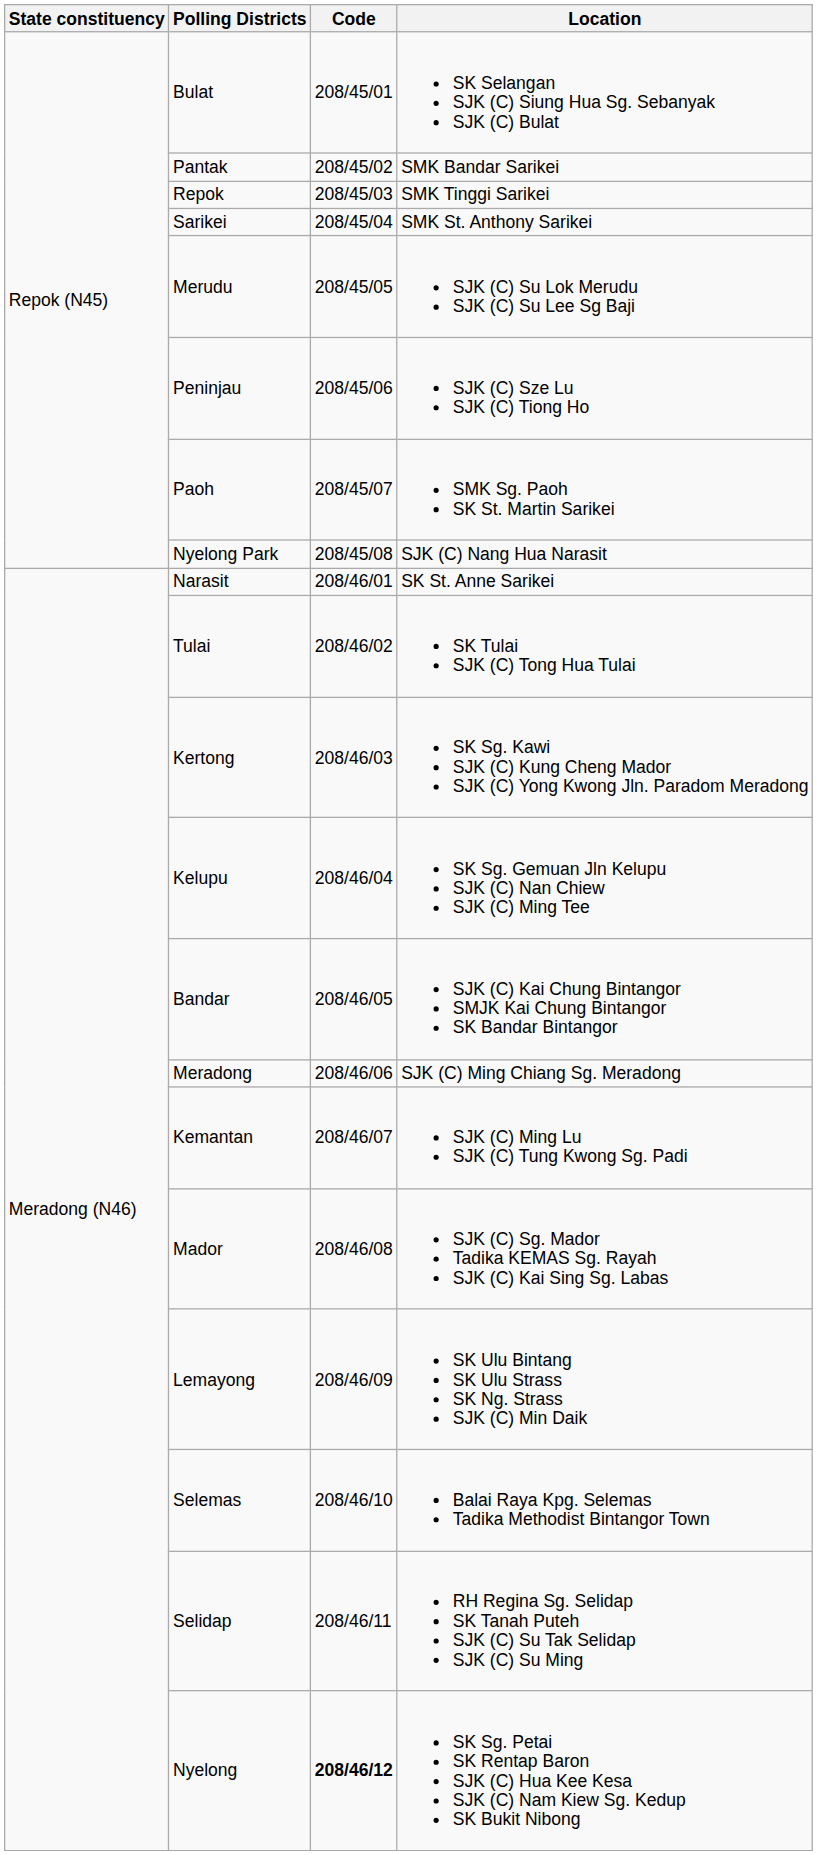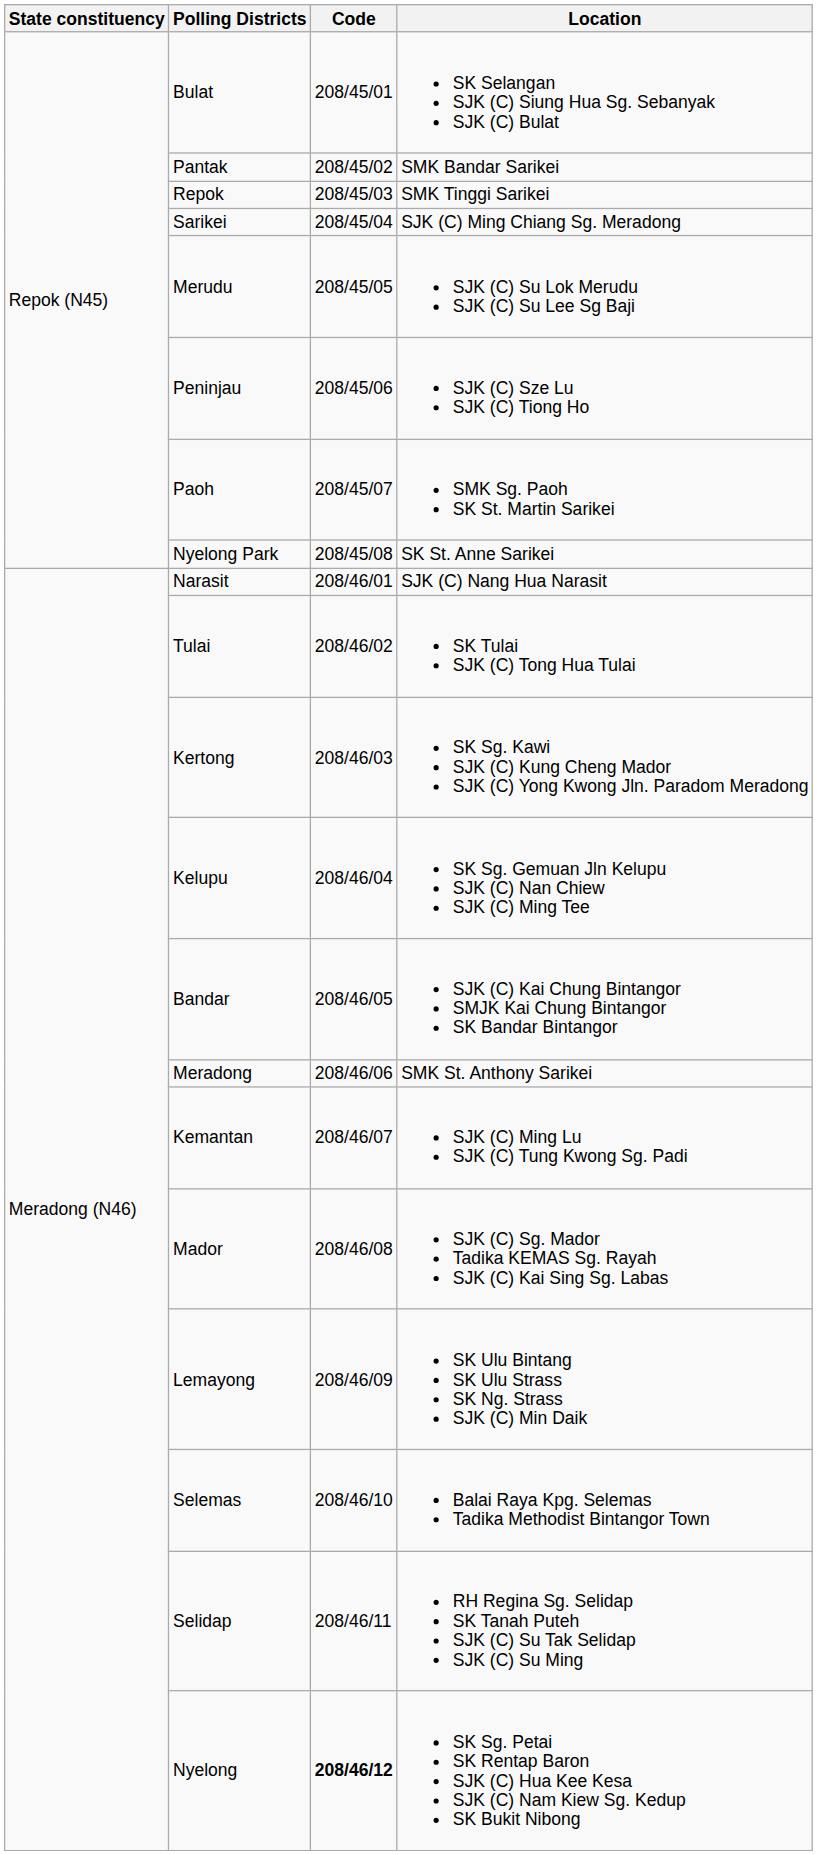 <table class="wikitable sortable mw-collapsible" style="white-space:nowrap;font-size:85%">
 <tr>
 <th>State constituency</th>
 <th>Polling Districts</th>
 <th>Code</th>
 <th>Location</th>
 </tr>
 <tr>
 <td rowspan="8">Repok (N45)</td>
 <td>Bulat</td>
 <td>208/45/01</td>
 <td><br><ul><li>SK Selangan</li><li>SJK (C) Siung Hua Sg. Sebanyak</li><li>SJK (C) Bulat</li></ul></td>
 </tr>
 <tr>
 <td>Pantak</td>
 <td>208/45/02</td>
 <td>SMK Bandar Sarikei</td>
 </tr>
 <tr>
 <td>Repok</td>
 <td>208/45/03</td>
 <td>SMK Tinggi Sarikei</td>
 </tr>
 <tr>
 <td>Sarikei</td>
 <td>208/45/04</td>
-<td>SMK St. Anthony Sarikei</td>
+<td>SJK (C) Ming Chiang Sg. Meradong</td>
 </tr>
 <tr>
 <td>Merudu</td>
 <td>208/45/05</td>
 <td><br><ul><li>SJK (C) Su Lok Merudu</li><li>SJK (C) Su Lee Sg Baji</li></ul></td>
 </tr>
 <tr>
 <td>Peninjau</td>
 <td>208/45/06</td>
 <td><br><ul><li>SJK (C) Sze Lu</li><li>SJK (C) Tiong Ho</li></ul></td>
 </tr>
 <tr>
 <td>Paoh</td>
 <td>208/45/07</td>
 <td><br><ul><li>SMK Sg. Paoh</li><li>SK St. Martin Sarikei</li></ul></td>
 </tr>
 <tr>
 <td>Nyelong Park</td>
 <td>208/45/08</td>
-<td>SJK (C) Nang Hua Narasit</td>
+<td>SK St. Anne Sarikei</td>
 </tr>
 <tr>
 <td rowspan="12">Meradong (N46)</td>
 <td>Narasit</td>
 <td>208/46/01</td>
-<td>SK St. Anne Sarikei</td>
+<td>SJK (C) Nang Hua Narasit</td>
 </tr>
 <tr>
 <td>Tulai</td>
 <td>208/46/02</td>
 <td><br><ul><li>SK Tulai</li><li>SJK (C) Tong Hua Tulai</li></ul></td>
 </tr>
 <tr>
 <td>Kertong</td>
 <td>208/46/03</td>
 <td><br><ul><li>SK Sg. Kawi</li><li>SJK (C) Kung Cheng Mador</li><li>SJK (C) Yong Kwong Jln. Paradom Meradong</li></ul></td>
 </tr>
 <tr>
 <td>Kelupu</td>
 <td>208/46/04</td>
 <td><br><ul><li>SK Sg. Gemuan Jln Kelupu</li><li>SJK (C) Nan Chiew</li><li>SJK (C) Ming Tee</li></ul></td>
 </tr>
 <tr>
 <td>Bandar</td>
 <td>208/46/05</td>
 <td><br><ul><li>SJK (C) Kai Chung Bintangor</li><li>SMJK Kai Chung Bintangor</li><li>SK Bandar Bintangor</li></ul></td>
 </tr>
 <tr>
 <td>Meradong</td>
 <td>208/46/06</td>
-<td>SJK (C) Ming Chiang Sg. Meradong</td>
+<td>SMK St. Anthony Sarikei</td>
 </tr>
 <tr>
 <td>Kemantan</td>
 <td>208/46/07</td>
 <td><br><ul><li>SJK (C) Ming Lu</li><li>SJK (C) Tung Kwong Sg. Padi</li></ul></td>
 </tr>
 <tr>
 <td>Mador</td>
 <td>208/46/08</td>
 <td><br><ul><li>SJK (C) Sg. Mador</li><li>Tadika KEMAS Sg. Rayah</li><li>SJK (C) Kai Sing Sg. Labas</li></ul></td>
 </tr>
 <tr>
 <td>Lemayong</td>
 <td>208/46/09</td>
 <td><br><ul><li>SK Ulu Bintang</li><li>SK Ulu Strass</li><li>SK Ng. Strass</li><li>SJK (C) Min Daik</li></ul></td>
 </tr>
 <tr>
 <td>Selemas</td>
 <td>208/46/10</td>
 <td><br><ul><li>Balai Raya Kpg. Selemas</li><li>Tadika Methodist Bintangor Town</li></ul></td>
 </tr>
 <tr>
 <td>Selidap</td>
 <td>208/46/11</td>
 <td><br><ul><li>RH Regina Sg. Selidap</li><li>SK Tanah Puteh</li><li>SJK (C) Su Tak Selidap</li><li>SJK (C) Su Ming</li></ul></td>
 </tr>
 <tr>
 <td>Nyelong</td>
 <td><strong>208/46/12</strong></td>
 <td><br><ul><li>SK Sg. Petai</li><li>SK Rentap Baron</li><li>SJK (C) Hua Kee Kesa</li><li>SJK (C) Nam Kiew Sg. Kedup</li><li>SK Bukit Nibong</li></ul></td>
 </tr>
 </table>
